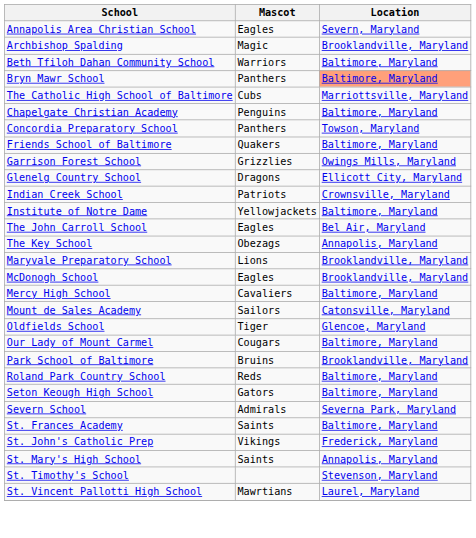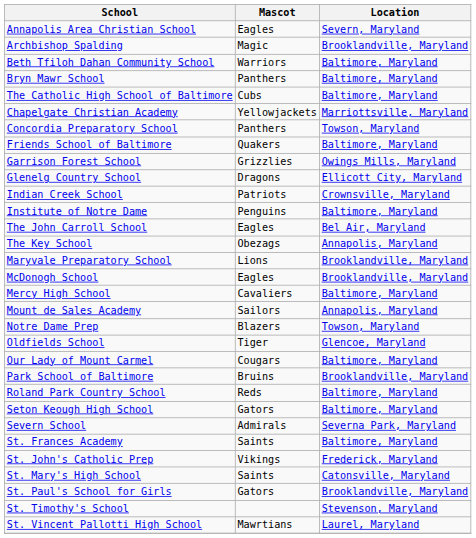 <table class="wikitable">
 <tr>
 <th>School</th>
 <th>Mascot</th>
 <th>Location</th>
 </tr>
 <tr>
 <td><a href='#'>Annapolis Area Christian School</a></td>
 <td>Eagles</td>
 <td><a href='#'>Severn, Maryland</a></td>
 </tr>
 <tr>
 <td><a href='#'>Archbishop Spalding</a></td>
 <td>Magic</td>
 <td><a href='#'>Brooklandville, Maryland</a></td>
 </tr>
 <tr>
 <td><a href='#'>Beth Tfiloh Dahan Community School</a></td>
 <td>Warriors</td>
 <td><a href='#'>Baltimore, Maryland</a></td>
 </tr>
 <tr>
 <td><a href='#'>Bryn Mawr School</a></td>
 <td>Panthers</td>
-<td style="background: lightsalmon;"><a href='#'>Baltimore, Maryland</a></td>
+<td><a href='#'>Baltimore, Maryland</a></td>
 </tr>
 <tr>
 <td><a href='#'>The Catholic High School of Baltimore</a></td>
 <td>Cubs</td>
-<td><a href='#'>Marriottsville, Maryland</a></td>
+<td><a href='#'>Baltimore, Maryland</a></td>
 </tr>
 <tr>
 <td><a href='#'>Chapelgate Christian Academy</a></td>
-<td>Penguins</td>
-<td><a href='#'>Baltimore, Maryland</a></td>
+<td>Yellowjackets</td>
+<td><a href='#'>Marriottsville, Maryland</a></td>
 </tr>
 <tr>
 <td><a href='#'>Concordia Preparatory School</a></td>
 <td>Panthers</td>
 <td><a href='#'>Towson, Maryland</a></td>
 </tr>
 <tr>
 <td><a href='#'>Friends School of Baltimore</a></td>
 <td>Quakers</td>
 <td><a href='#'>Baltimore, Maryland</a></td>
 </tr>
 <tr>
 <td><a href='#'>Garrison Forest School</a></td>
 <td>Grizzlies</td>
 <td><a href='#'>Owings Mills, Maryland</a></td>
 </tr>
 <tr>
 <td><a href='#'>Glenelg Country School</a></td>
 <td>Dragons</td>
 <td><a href='#'>Ellicott City, Maryland</a></td>
 </tr>
 <tr>
 <td><a href='#'>Indian Creek School</a></td>
 <td>Patriots</td>
 <td><a href='#'>Crownsville, Maryland</a></td>
 </tr>
 <tr>
 <td><a href='#'>Institute of Notre Dame</a></td>
-<td>Yellowjackets</td>
+<td>Penguins</td>
 <td><a href='#'>Baltimore, Maryland</a></td>
 </tr>
 <tr>
 <td><a href='#'>The John Carroll School</a></td>
 <td>Eagles</td>
 <td><a href='#'>Bel Air, Maryland</a></td>
 </tr>
 <tr>
 <td><a href='#'>The Key School</a></td>
 <td>Obezags</td>
 <td><a href='#'>Annapolis, Maryland</a></td>
 </tr>
 <tr>
 <td><a href='#'>Maryvale Preparatory School</a></td>
 <td>Lions</td>
 <td><a href='#'>Brooklandville, Maryland</a></td>
 </tr>
 <tr>
 <td><a href='#'>McDonogh School</a></td>
 <td>Eagles</td>
 <td><a href='#'>Brooklandville, Maryland</a></td>
 </tr>
 <tr>
 <td><a href='#'>Mercy High School</a></td>
 <td>Cavaliers</td>
 <td><a href='#'>Baltimore, Maryland</a></td>
 </tr>
 <tr>
 <td><a href='#'>Mount de Sales Academy</a></td>
 <td>Sailors</td>
-<td><a href='#'>Catonsville, Maryland</a></td>
+<td><a href='#'>Annapolis, Maryland</a></td>
+</tr>
+<tr>
+<td><a href='#'>Notre Dame Prep</a></td>
+<td>Blazers</td>
+<td><a href='#'>Towson, Maryland</a></td>
 </tr>
 <tr>
 <td><a href='#'>Oldfields School</a></td>
 <td>Tiger</td>
 <td><a href='#'>Glencoe, Maryland</a></td>
 </tr>
 <tr>
 <td><a href='#'>Our Lady of Mount Carmel</a></td>
 <td>Cougars</td>
 <td><a href='#'>Baltimore, Maryland</a></td>
 </tr>
 <tr>
 <td><a href='#'>Park School of Baltimore</a></td>
 <td>Bruins</td>
 <td><a href='#'>Brooklandville, Maryland</a></td>
 </tr>
 <tr>
 <td><a href='#'>Roland Park Country School</a></td>
 <td>Reds</td>
 <td><a href='#'>Baltimore, Maryland</a></td>
 </tr>
 <tr>
 <td><a href='#'>Seton Keough High School</a></td>
 <td>Gators</td>
 <td><a href='#'>Baltimore, Maryland</a></td>
 </tr>
 <tr>
 <td><a href='#'>Severn School</a></td>
 <td>Admirals</td>
 <td><a href='#'>Severna Park, Maryland</a></td>
 </tr>
 <tr>
 <td><a href='#'>St. Frances Academy</a></td>
 <td>Saints</td>
 <td><a href='#'>Baltimore, Maryland</a></td>
 </tr>
 <tr>
 <td><a href='#'>St. John's Catholic Prep</a></td>
 <td>Vikings</td>
 <td><a href='#'>Frederick, Maryland</a></td>
 </tr>
 <tr>
 <td><a href='#'>St. Mary's High School</a></td>
 <td>Saints</td>
-<td><a href='#'>Annapolis, Maryland</a></td>
+<td><a href='#'>Catonsville, Maryland</a></td>
+</tr>
+<tr>
+<td><a href='#'>St. Paul's School for Girls</a></td>
+<td>Gators</td>
+<td><a href='#'>Brooklandville, Maryland</a></td>
 </tr>
 <tr>
 <td><a href='#'>St. Timothy's School</a></td>
 <td></td>
 <td><a href='#'>Stevenson, Maryland</a></td>
 </tr>
 <tr>
 <td><a href='#'>St. Vincent Pallotti High School</a></td>
 <td>Mawrtians</td>
 <td><a href='#'>Laurel, Maryland</a></td>
 </tr>
 <tr>
 </tr>
 </table>
